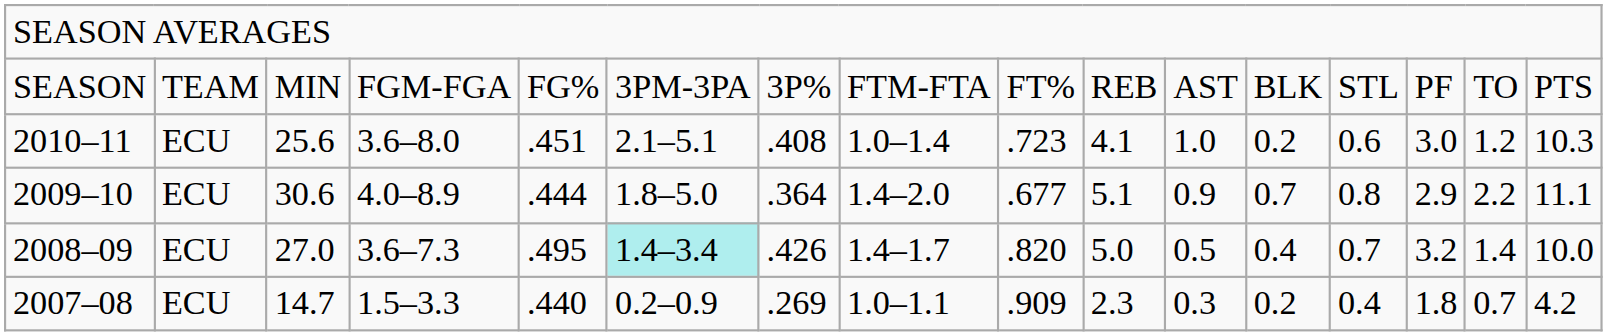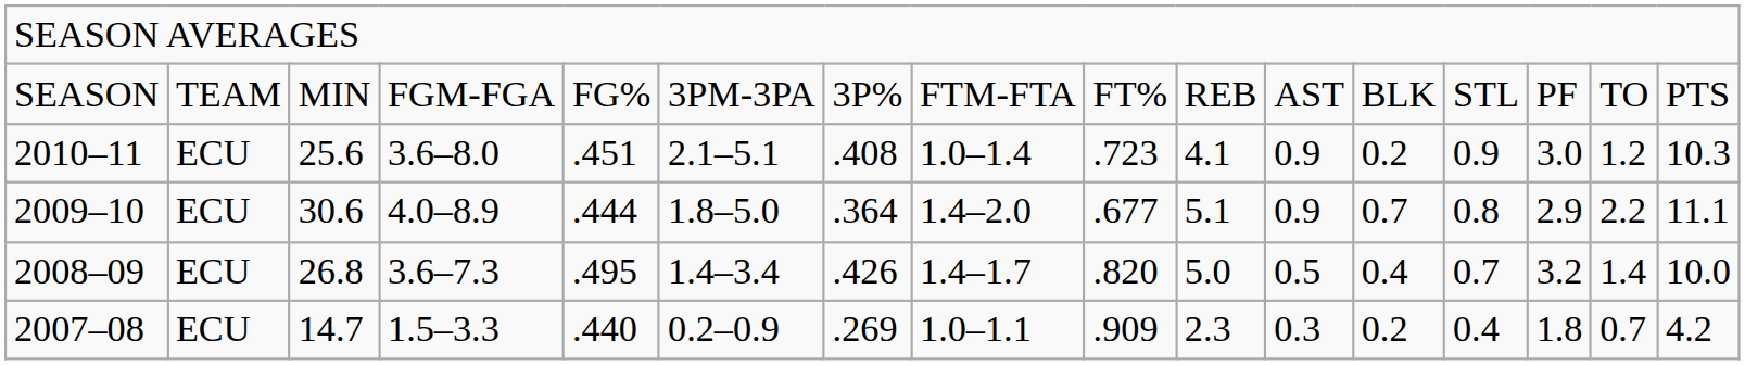 <table class="wikitable">
 <tr>
 <td colspan="16">SEASON AVERAGES</td>
 </tr>
 <tr>
 <td>SEASON</td>
 <td>TEAM</td>
 <td>MIN</td>
 <td>FGM-FGA</td>
 <td>FG%</td>
 <td>3PM-3PA</td>
 <td>3P%</td>
 <td>FTM-FTA</td>
 <td>FT%</td>
 <td>REB</td>
 <td>AST</td>
 <td>BLK</td>
 <td>STL</td>
 <td>PF</td>
 <td>TO</td>
 <td>PTS</td>
 </tr>
 <tr>
 <td>2010–11</td>
 <td>ECU</td>
 <td>25.6</td>
 <td>3.6–8.0</td>
 <td>.451</td>
 <td>2.1–5.1</td>
 <td>.408</td>
 <td>1.0–1.4</td>
 <td>.723</td>
 <td>4.1</td>
-<td>1.0</td>
+<td>0.9</td>
 <td>0.2</td>
-<td>0.6</td>
+<td>0.9</td>
 <td>3.0</td>
 <td>1.2</td>
 <td>10.3</td>
 </tr>
 <tr>
 <td>2009–10</td>
 <td>ECU</td>
 <td>30.6</td>
 <td>4.0–8.9</td>
 <td>.444</td>
 <td>1.8–5.0</td>
 <td>.364</td>
 <td>1.4–2.0</td>
 <td>.677</td>
 <td>5.1</td>
 <td>0.9</td>
 <td>0.7</td>
 <td>0.8</td>
 <td>2.9</td>
 <td>2.2</td>
 <td>11.1</td>
 </tr>
 <tr>
 <td>2008–09</td>
 <td>ECU</td>
-<td>27.0</td>
+<td>26.8</td>
 <td>3.6–7.3</td>
 <td>.495</td>
-<td style="background: paleturquoise;">1.4–3.4</td>
+<td>1.4–3.4</td>
 <td>.426</td>
 <td>1.4–1.7</td>
 <td>.820</td>
 <td>5.0</td>
 <td>0.5</td>
 <td>0.4</td>
 <td>0.7</td>
 <td>3.2</td>
 <td>1.4</td>
 <td>10.0</td>
 </tr>
 <tr>
 <td>2007–08</td>
 <td>ECU</td>
 <td>14.7</td>
 <td>1.5–3.3</td>
 <td>.440</td>
 <td>0.2–0.9</td>
 <td>.269</td>
 <td>1.0–1.1</td>
 <td>.909</td>
 <td>2.3</td>
 <td>0.3</td>
 <td>0.2</td>
 <td>0.4</td>
 <td>1.8</td>
 <td>0.7</td>
 <td>4.2</td>
 </tr>
 </table>
